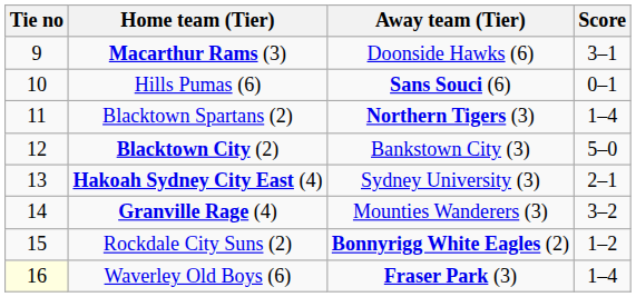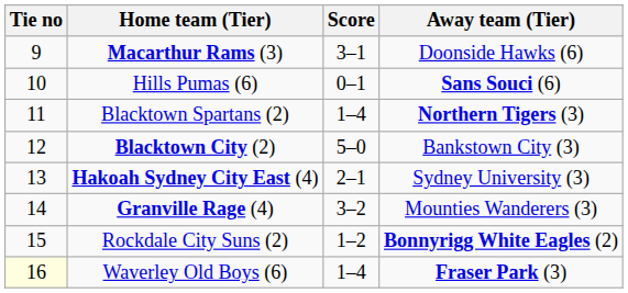 <table class="wikitable" style="text-align:center">
 <tr>
 <th>Tie no</th>
 <th>Home team (Tier)</th>
+<th>Score</th>
 <th>Away team (Tier)</th>
-<th>Score</th>
 </tr>
 <tr>
 <td>9</td>
 <td><strong><a href='#'>Macarthur Rams</a></strong> (3)</td>
+<td>3–1</td>
 <td><a href='#'>Doonside Hawks</a> (6)</td>
-<td>3–1</td>
 </tr>
 <tr>
 <td>10</td>
 <td><a href='#'>Hills Pumas</a> (6)</td>
+<td>0–1</td>
 <td><strong><a href='#'>Sans Souci</a></strong> (6)</td>
-<td>0–1</td>
 </tr>
 <tr>
 <td>11</td>
 <td><a href='#'>Blacktown Spartans</a> (2)</td>
+<td>1–4</td>
 <td><strong><a href='#'>Northern Tigers</a></strong> (3)</td>
-<td>1–4</td>
 </tr>
 <tr>
 <td>12</td>
 <td><strong><a href='#'>Blacktown City</a></strong> (2)</td>
+<td>5–0</td>
 <td><a href='#'>Bankstown City</a> (3)</td>
-<td>5–0</td>
 </tr>
 <tr>
 <td>13</td>
 <td><strong><a href='#'>Hakoah Sydney City East</a></strong> (4)</td>
+<td>2–1</td>
 <td><a href='#'>Sydney University</a> (3)</td>
-<td>2–1</td>
 </tr>
 <tr>
 <td>14</td>
 <td><strong><a href='#'>Granville Rage</a></strong> (4)</td>
+<td>3–2</td>
 <td><a href='#'>Mounties Wanderers</a> (3)</td>
-<td>3–2</td>
 </tr>
 <tr>
 <td>15</td>
 <td><a href='#'>Rockdale City Suns</a> (2)</td>
+<td>1–2</td>
 <td><strong><a href='#'>Bonnyrigg White Eagles</a></strong> (2)</td>
-<td>1–2</td>
 </tr>
 <tr>
 <td style="background: lightyellow;">16</td>
 <td><a href='#'>Waverley Old Boys</a> (6)</td>
+<td>1–4</td>
 <td><strong><a href='#'>Fraser Park</a></strong> (3)</td>
-<td>1–4</td>
 </tr>
 </table>
